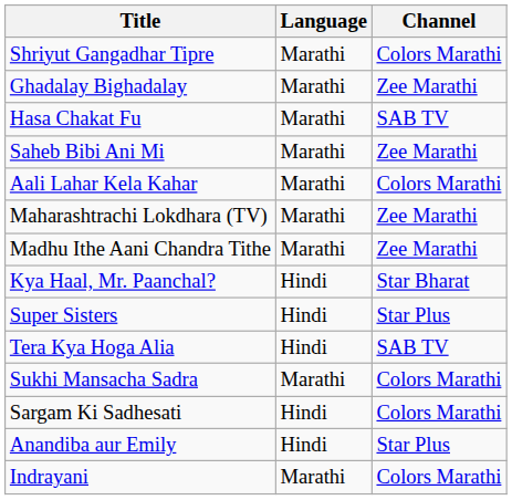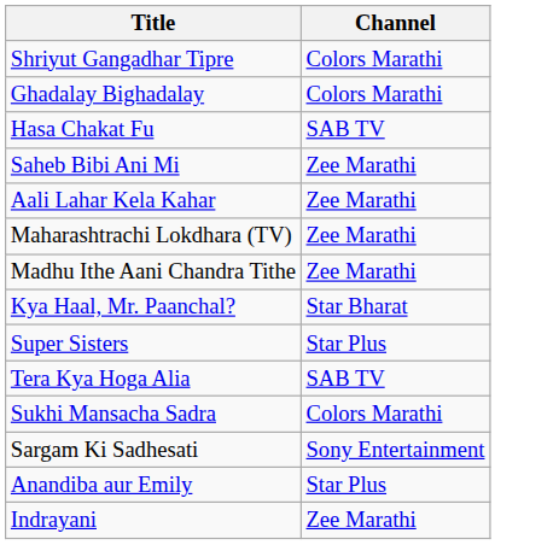 <table class="wikitable">
 <tr>
 <th>Title</th>
-<th>Language</th>
 <th>Channel</th>
 </tr>
 <tr>
 <td><a href='#'>Shriyut Gangadhar Tipre</a></td>
-<td>Marathi</td>
 <td><a href='#'>Colors Marathi</a></td>
 </tr>
 <tr>
 <td><a href='#'>Ghadalay Bighadalay</a></td>
-<td>Marathi</td>
-<td><a href='#'>Zee Marathi</a></td>
+<td><a href='#'>Colors Marathi</a></td>
 </tr>
 <tr>
 <td><a href='#'>Hasa Chakat Fu</a></td>
-<td>Marathi</td>
 <td><a href='#'>SAB TV</a></td>
 </tr>
 <tr>
 <td><a href='#'>Saheb Bibi Ani Mi</a></td>
-<td>Marathi</td>
 <td><a href='#'>Zee Marathi</a></td>
 </tr>
 <tr>
 <td><a href='#'>Aali Lahar Kela Kahar</a></td>
-<td>Marathi</td>
-<td><a href='#'>Colors Marathi</a></td>
+<td><a href='#'>Zee Marathi</a></td>
 </tr>
 <tr>
 <td>Maharashtrachi Lokdhara (TV)</td>
-<td>Marathi</td>
 <td><a href='#'>Zee Marathi</a></td>
 </tr>
 <tr>
 <td>Madhu Ithe Aani Chandra Tithe</td>
-<td>Marathi</td>
 <td><a href='#'>Zee Marathi</a></td>
 </tr>
 <tr>
 <td><a href='#'>Kya Haal, Mr. Paanchal?</a></td>
-<td>Hindi</td>
 <td><a href='#'>Star Bharat</a></td>
 </tr>
 <tr>
 <td><a href='#'>Super Sisters</a></td>
-<td>Hindi</td>
 <td><a href='#'>Star Plus</a></td>
 </tr>
 <tr>
 <td><a href='#'>Tera Kya Hoga Alia</a></td>
-<td>Hindi</td>
 <td><a href='#'>SAB TV</a></td>
 </tr>
 <tr>
 <td><a href='#'>Sukhi Mansacha Sadra</a></td>
-<td>Marathi</td>
 <td><a href='#'>Colors Marathi</a></td>
 </tr>
 <tr>
 <td>Sargam Ki Sadhesati</td>
-<td>Hindi</td>
-<td><a href='#'>Colors Marathi</a></td>
+<td><a href='#'>Sony Entertainment</a></td>
 </tr>
 <tr>
 <td><a href='#'>Anandiba aur Emily</a></td>
-<td>Hindi</td>
 <td><a href='#'>Star Plus</a></td>
 </tr>
 <tr>
 <td><a href='#'>Indrayani</a></td>
-<td>Marathi</td>
-<td><a href='#'>Colors Marathi</a></td>
+<td><a href='#'>Zee Marathi</a></td>
 </tr>
 </table>
